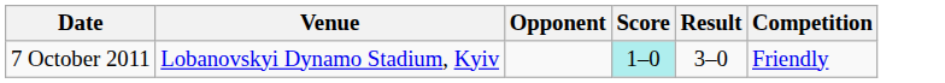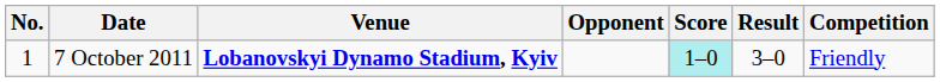 <table class="wikitable sortable">
 <tr>
+<th scope="col">No.</th>
 <th scope="col">Date</th>
 <th scope="col">Venue</th>
 <th scope="col">Opponent</th>
 <th scope="col">Score</th>
 <th scope="col">Result</th>
 <th scope="col">Competition</th>
 </tr>
 <tr>
+<td align="center">1</td>
 <td>7 October 2011</td>
-<td><a href='#'>Lobanovskyi Dynamo Stadium</a>, <a href='#'>Kyiv</a></td>
+<td><strong><a href='#'>Lobanovskyi Dynamo Stadium</a>, <a href='#'>Kyiv</a></strong></td>
 <td></td>
 <td align="center" style="background: paleturquoise;">1–0</td>
 <td align="center">3–0</td>
 <td><a href='#'>Friendly</a></td>
 </tr>
 </table>
